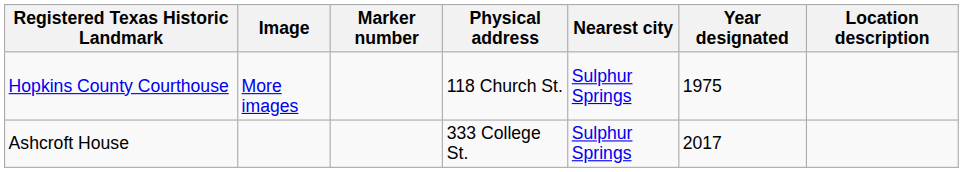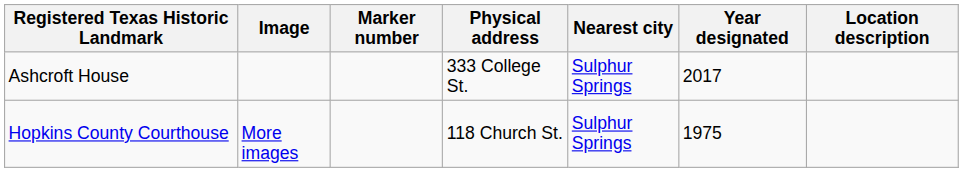 <table class="wikitable sortable">
 <tr>
 <th>Registered Texas Historic Landmark</th>
 <th>Image</th>
 <th>Marker number</th>
 <th>Physical address</th>
 <th>Nearest city</th>
 <th>Year designated</th>
 <th>Location description</th>
 </tr>
 <tr>
+<td>Ashcroft House</td>
+<td></td>
+<td></td>
+<td>333 College St.<br></td>
+<td><a href='#'>Sulphur Springs</a></td>
+<td>2017</td>
+<td></td>
+</tr>
+<tr>
 <td><a href='#'>Hopkins County Courthouse</a></td>
 <td><br> <a href='#'>More images</a></td>
 <td></td>
 <td>118 Church St.<br></td>
 <td><a href='#'>Sulphur Springs</a></td>
 <td>1975</td>
 <td></td>
 </tr>
-<tr>
-<td>Ashcroft House</td>
-<td></td>
-<td></td>
-<td>333 College St.<br></td>
-<td><a href='#'>Sulphur Springs</a></td>
-<td>2017</td>
-<td></td>
-</tr>
 </table>
